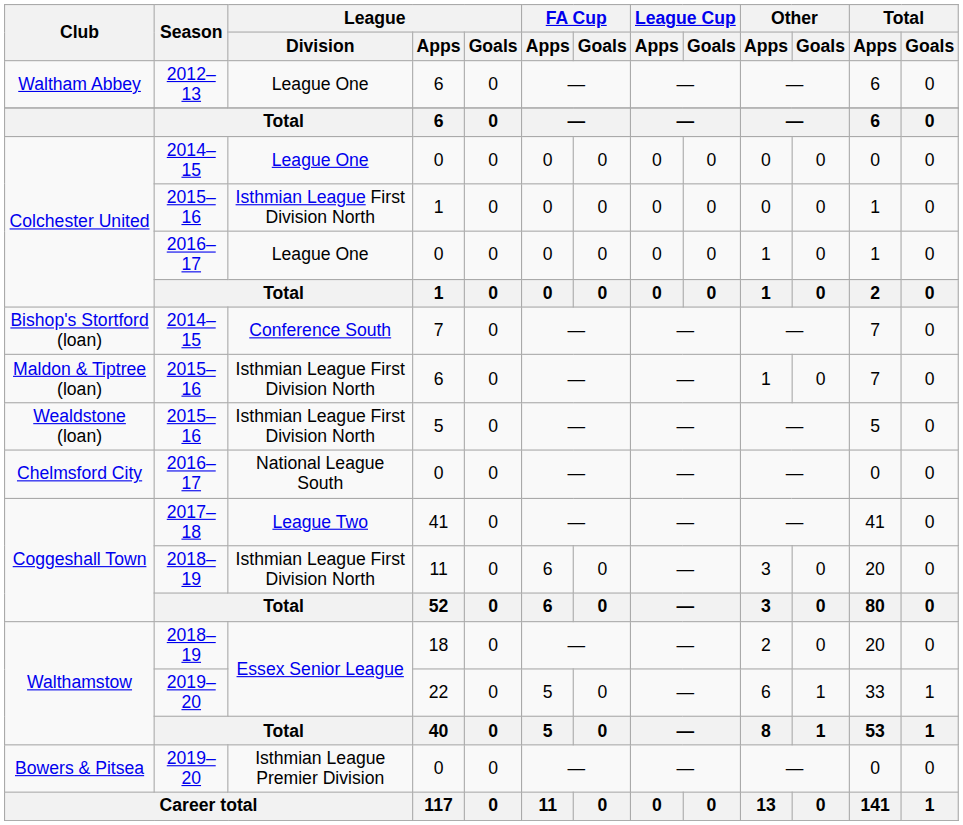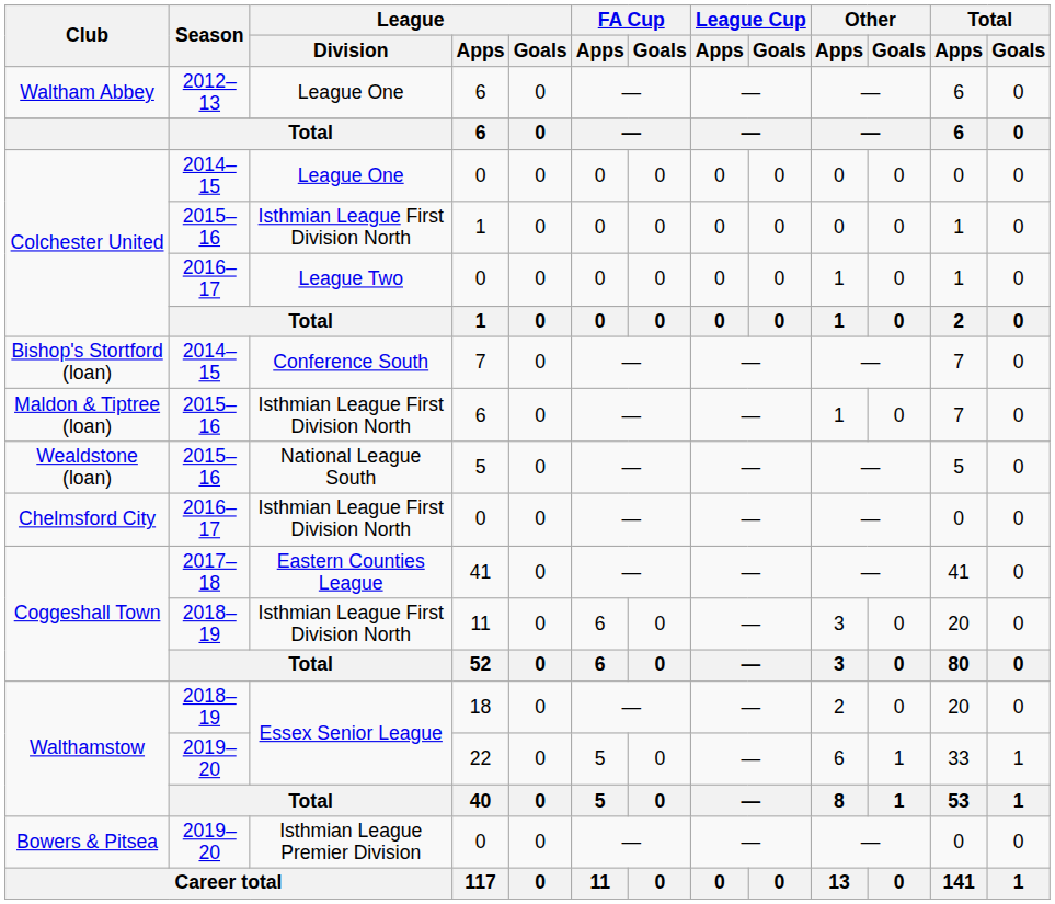 <table class="wikitable" style="text-align: center;">
 <tr>
 <th rowspan="2">Club</th>
 <th rowspan="2">Season</th>
 <th colspan="3">League</th>
 <th colspan="2"><a href='#'>FA Cup</a></th>
 <th colspan="2"><a href='#'>League Cup</a></th>
 <th colspan="2">Other</th>
 <th colspan="2">Total</th>
 </tr>
 <tr>
 <th>Division</th>
 <th>Apps</th>
 <th>Goals</th>
 <th>Apps</th>
 <th>Goals</th>
 <th>Apps</th>
 <th>Goals</th>
 <th>Apps</th>
 <th>Goals</th>
 <th>Apps</th>
 <th>Goals</th>
 </tr>
 <tr>
 <td><a href='#'>Waltham Abbey</a></td>
 <td><a href='#'>2012–13</a></td>
 <td>League One</td>
 <td>6</td>
 <td>0</td>
 <td colspan="2">―</td>
 <td colspan="2">―</td>
 <td colspan="2">―</td>
 <td>6</td>
 <td>0</td>
 </tr>
 <tr>
 </tr>
 <tr>
 <th></th>
 <th colspan="2">Total</th>
 <th>6</th>
 <th>0</th>
 <th colspan="2">―</th>
 <th colspan="2">―</th>
 <th colspan="2">―</th>
 <th>6</th>
 <th>0</th>
 </tr>
 <tr>
 <td rowspan="4"><a href='#'>Colchester United</a></td>
 <td><a href='#'>2014–15</a></td>
 <td><a href='#'>League One</a></td>
 <td>0</td>
 <td>0</td>
 <td>0</td>
 <td>0</td>
 <td>0</td>
 <td>0</td>
 <td>0</td>
 <td>0</td>
 <td>0</td>
 <td>0</td>
 </tr>
 <tr>
 <td><a href='#'>2015–16</a></td>
 <td><a href='#'>Isthmian League</a> First Division North</td>
 <td>1</td>
 <td>0</td>
 <td>0</td>
 <td>0</td>
 <td>0</td>
 <td>0</td>
 <td>0</td>
 <td>0</td>
 <td>1</td>
 <td>0</td>
 </tr>
 <tr>
 <td><a href='#'>2016–17</a></td>
-<td>League One</td>
+<td><a href='#'>League Two</a></td>
 <td>0</td>
 <td>0</td>
 <td>0</td>
 <td>0</td>
 <td>0</td>
 <td>0</td>
 <td>1</td>
 <td>0</td>
 <td>1</td>
 <td>0</td>
 </tr>
 <tr>
 <th colspan="2">Total</th>
 <th>1</th>
 <th>0</th>
 <th>0</th>
 <th>0</th>
 <th>0</th>
 <th>0</th>
 <th>1</th>
 <th>0</th>
 <th>2</th>
 <th>0</th>
 </tr>
 <tr>
 <td><a href='#'>Bishop's Stortford</a> (loan)</td>
 <td><a href='#'>2014–15</a></td>
 <td><a href='#'>Conference South</a></td>
 <td>7</td>
 <td>0</td>
 <td colspan="2">―</td>
 <td colspan="2">―</td>
 <td colspan="2">―</td>
 <td>7</td>
 <td>0</td>
 </tr>
 <tr>
 <td><a href='#'>Maldon & Tiptree</a> (loan)</td>
 <td><a href='#'>2015–16</a></td>
 <td>Isthmian League First Division North</td>
 <td>6</td>
 <td>0</td>
 <td colspan="2">―</td>
 <td colspan="2">―</td>
 <td>1</td>
 <td>0</td>
 <td>7</td>
 <td>0</td>
 </tr>
 <tr>
 <td><a href='#'>Wealdstone</a> (loan)</td>
 <td><a href='#'>2015–16</a></td>
-<td>Isthmian League First Division North</td>
+<td>National League South</td>
 <td>5</td>
 <td>0</td>
 <td colspan="2">―</td>
 <td colspan="2">―</td>
 <td colspan="2">―</td>
 <td>5</td>
 <td>0</td>
 </tr>
 <tr>
 <td><a href='#'>Chelmsford City</a></td>
 <td><a href='#'>2016–17</a></td>
-<td>National League South</td>
+<td>Isthmian League First Division North</td>
 <td>0</td>
 <td>0</td>
 <td colspan="2">―</td>
 <td colspan="2">―</td>
 <td colspan="2">―</td>
 <td>0</td>
 <td>0</td>
 </tr>
 <tr>
 <td rowspan="3"><a href='#'>Coggeshall Town</a></td>
 <td><a href='#'>2017–18</a></td>
-<td><a href='#'>League Two</a></td>
+<td><a href='#'>Eastern Counties League</a></td>
 <td>41</td>
 <td>0</td>
 <td colspan="2">―</td>
 <td colspan="2">―</td>
 <td colspan="2">―</td>
 <td>41</td>
 <td>0</td>
 </tr>
 <tr>
 <td><a href='#'>2018–19</a></td>
 <td>Isthmian League First Division North</td>
 <td>11</td>
 <td>0</td>
 <td>6</td>
 <td>0</td>
 <td colspan="2">―</td>
 <td>3</td>
 <td>0</td>
 <td>20</td>
 <td>0</td>
 </tr>
 <tr>
 <th colspan="2">Total</th>
 <th>52</th>
 <th>0</th>
 <th>6</th>
 <th>0</th>
 <th colspan="2">―</th>
 <th>3</th>
 <th>0</th>
 <th>80</th>
 <th>0</th>
 </tr>
 <tr>
 <td rowspan="3"><a href='#'>Walthamstow</a></td>
 <td><a href='#'>2018–19</a></td>
 <td rowspan="2"><a href='#'>Essex Senior League</a></td>
 <td>18</td>
 <td>0</td>
 <td colspan="2">―</td>
 <td colspan="2">―</td>
 <td>2</td>
 <td>0</td>
 <td>20</td>
 <td>0</td>
 </tr>
 <tr>
 <td><a href='#'>2019–20</a></td>
 <td>22</td>
 <td>0</td>
 <td>5</td>
 <td>0</td>
 <td colspan="2">―</td>
 <td>6</td>
 <td>1</td>
 <td>33</td>
 <td>1</td>
 </tr>
 <tr>
 <th colspan="2">Total</th>
 <th>40</th>
 <th>0</th>
 <th>5</th>
 <th>0</th>
 <th colspan="2">―</th>
 <th>8</th>
 <th>1</th>
 <th>53</th>
 <th>1</th>
 </tr>
 <tr>
 <td><a href='#'>Bowers & Pitsea</a></td>
 <td><a href='#'>2019–20</a></td>
 <td>Isthmian League Premier Division</td>
 <td>0</td>
 <td>0</td>
 <td colspan="2">―</td>
 <td colspan="2">―</td>
 <td colspan="2">―</td>
 <td>0</td>
 <td>0</td>
 </tr>
 <tr>
 <th colspan="3">Career total</th>
 <th>117</th>
 <th>0</th>
 <th>11</th>
 <th>0</th>
 <th>0</th>
 <th>0</th>
 <th>13</th>
 <th>0</th>
 <th>141</th>
 <th>1</th>
 </tr>
 <tr>
 </tr>
 </table>
